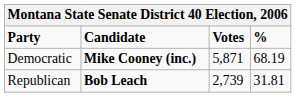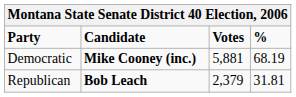 <table class="wikitable">
 <tr>
 <th colspan="4">Montana State Senate District 40 Election, 2006</th>
 </tr>
 <tr>
 <td><strong>Party</strong></td>
 <td><strong>Candidate</strong></td>
 <td><strong>Votes</strong></td>
 <td><strong>%</strong></td>
 </tr>
 <tr>
 <td>Democratic</td>
 <td><strong>Mike Cooney (inc.)</strong></td>
-<td>5,871</td>
+<td>5,881</td>
 <td>68.19</td>
 </tr>
 <tr>
 <td>Republican</td>
 <td><strong>Bob Leach</strong></td>
-<td>2,739</td>
+<td>2,379</td>
 <td>31.81</td>
 </tr>
 </table>
